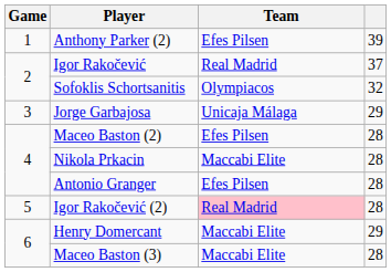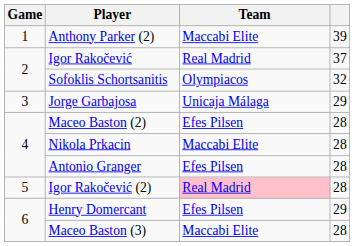 <table class="wikitable sortable" style="text-align: center;">
 <tr>
 <th style="text-align:center;">Game</th>
 <th style="text-align:center; width:150px;">Player</th>
 <th style="text-align:center; width:170px;">Team</th>
 <th style="text-align:center;"></th>
 </tr>
 <tr>
 <td>1</td>
 <td align="left"> <a href='#'>Anthony Parker</a> (2)</td>
-<td align="left"> <a href='#'>Efes Pilsen</a></td>
+<td align="left"> <a href='#'>Maccabi Elite</a></td>
 <td>39</td>
 </tr>
 <tr>
 <td rowspan=2>2</td>
 <td align="left"> <a href='#'>Igor Rakočević</a></td>
 <td align="left"> <a href='#'>Real Madrid</a></td>
 <td>37</td>
 </tr>
 <tr>
 <td align="left"> <a href='#'>Sofoklis Schortsanitis</a></td>
 <td align="left"> <a href='#'>Olympiacos</a></td>
 <td>32</td>
 </tr>
 <tr>
 <td>3</td>
 <td align="left"> <a href='#'>Jorge Garbajosa</a></td>
 <td align="left"> <a href='#'>Unicaja Málaga</a></td>
 <td>29</td>
 </tr>
 <tr>
 <td rowspan=3>4</td>
 <td align="left"> <a href='#'>Maceo Baston</a> (2)</td>
 <td align="left"> <a href='#'>Efes Pilsen</a></td>
 <td>28</td>
 </tr>
 <tr>
 <td align="left"> <a href='#'>Nikola Prkacin</a></td>
 <td align="left"> <a href='#'>Maccabi Elite</a></td>
 <td>28</td>
 </tr>
 <tr>
 <td align="left"> <a href='#'>Antonio Granger</a></td>
 <td align="left"> <a href='#'>Efes Pilsen</a></td>
 <td>28</td>
 </tr>
 <tr>
 <td>5</td>
 <td align="left"> <a href='#'>Igor Rakočević</a> (2)</td>
 <td align="left" style="background: pink;"> <a href='#'>Real Madrid</a></td>
 <td>28</td>
 </tr>
 <tr>
 <td rowspan=2>6</td>
 <td align="left"> <a href='#'>Henry Domercant</a></td>
-<td align="left"> <a href='#'>Maccabi Elite</a></td>
+<td align="left"> <a href='#'>Efes Pilsen</a></td>
 <td>29</td>
 </tr>
 <tr>
 <td align="left"> <a href='#'>Maceo Baston</a> (3)</td>
 <td align="left"> <a href='#'>Maccabi Elite</a></td>
 <td>28</td>
 </tr>
 </table>
